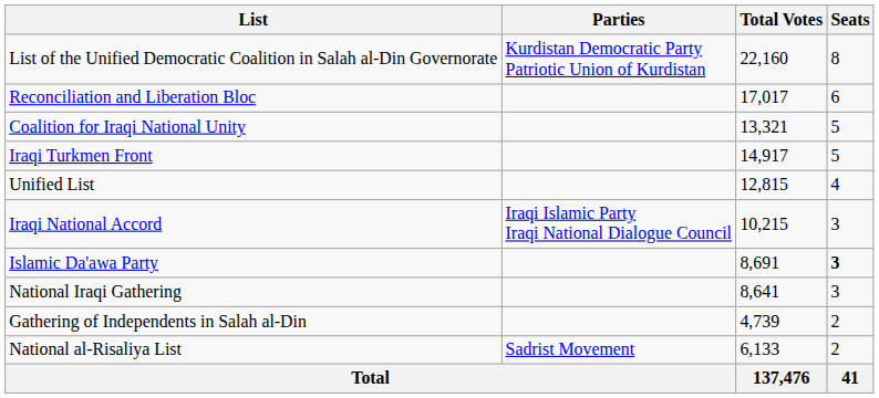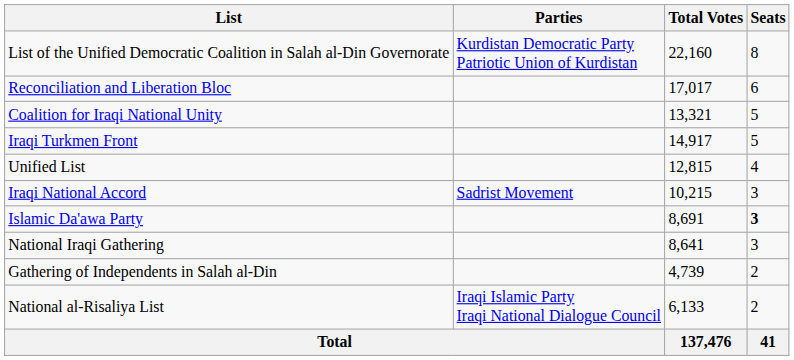 <table class="wikitable" style="border:1px solid #8888aa; background:#f8f8f8; padding:0; font-size:90%;">
 <tr>
 <th>List</th>
 <th>Parties</th>
 <th>Total Votes</th>
 <th>Seats</th>
 </tr>
 <tr>
 <td>List of the Unified Democratic Coalition in Salah al-Din Governorate</td>
 <td><a href='#'>Kurdistan Democratic Party</a><br><a href='#'>Patriotic Union of Kurdistan</a></td>
 <td>22,160</td>
 <td>8</td>
 </tr>
 <tr>
 <td><a href='#'>Reconciliation and Liberation Bloc</a></td>
 <td></td>
 <td>17,017</td>
 <td>6</td>
 </tr>
 <tr>
 <td><a href='#'>Coalition for Iraqi National Unity</a></td>
 <td></td>
 <td>13,321</td>
 <td>5</td>
 </tr>
 <tr>
 <td><a href='#'>Iraqi Turkmen Front</a></td>
 <td></td>
 <td>14,917</td>
 <td>5</td>
 </tr>
 <tr>
 <td>Unified List</td>
 <td></td>
 <td>12,815</td>
 <td>4</td>
 </tr>
 <tr>
 <td><a href='#'>Iraqi National Accord</a></td>
-<td><a href='#'>Iraqi Islamic Party</a><br><a href='#'>Iraqi National Dialogue Council</a></td>
+<td><a href='#'>Sadrist Movement</a></td>
 <td>10,215</td>
 <td>3</td>
 </tr>
 <tr>
 <td><a href='#'>Islamic Da'awa Party</a></td>
 <td></td>
 <td>8,691</td>
 <td><strong>3</strong></td>
 </tr>
 <tr>
 <td>National Iraqi Gathering</td>
 <td></td>
 <td>8,641</td>
 <td>3</td>
 </tr>
 <tr>
 <td>Gathering of Independents in Salah al-Din</td>
 <td></td>
 <td>4,739</td>
 <td>2</td>
 </tr>
 <tr>
 <td>National al-Risaliya List</td>
-<td><a href='#'>Sadrist Movement</a></td>
+<td><a href='#'>Iraqi Islamic Party</a><br><a href='#'>Iraqi National Dialogue Council</a></td>
 <td>6,133</td>
 <td>2</td>
 </tr>
 <tr>
 <th colspan=2><strong>Total</strong></th>
 <th><strong>137,476</strong></th>
 <th><strong>41</strong></th>
 </tr>
 </table>
